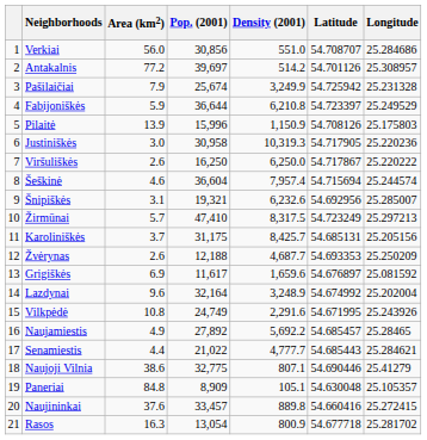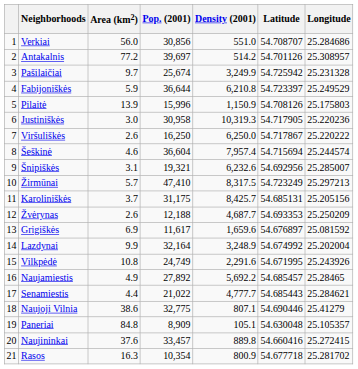 <table class="sortable wikitable" style="text-align: left; margin: 0 0 0 0;">
 <tr>
 <th height=40px> </th>
 <th>Neighborhoods</th>
 <th>Area (km<sup>2</sup>)</th>
 <th><a href='#'>Pop.</a> (2001)</th>
 <th><a href='#'>Density</a> (2001)</th>
 <th>Latitude</th>
 <th>Longitude</th>
 </tr>
 <tr>
 <td align=right>1</td>
 <td><a href='#'>Verkiai</a></td>
 <td align=right>56.0</td>
 <td align=right>30,856</td>
 <td align=right>551.0</td>
 <td>54.708707</td>
 <td>25.284686</td>
 </tr>
 <tr>
 <td align=right>2</td>
 <td><a href='#'>Antakalnis</a></td>
 <td align=right>77.2</td>
 <td align=right>39,697</td>
 <td align=right>514.2</td>
 <td>54.701126</td>
 <td>25.308957</td>
 </tr>
 <tr>
 <td align=right>3</td>
 <td><a href='#'>Pašilaičiai</a></td>
-<td align=right>7.9</td>
+<td align=right>9.7</td>
 <td align=right>25,674</td>
 <td align=right>3,249.9</td>
 <td>54.725942</td>
 <td>25.231328</td>
 </tr>
 <tr>
 <td align=right>4</td>
 <td><a href='#'>Fabijoniškės</a></td>
 <td align=right>5.9</td>
 <td align=right>36,644</td>
 <td align=right>6,210.8</td>
 <td>54.723397</td>
 <td>25.249529</td>
 </tr>
 <tr>
 <td align=right>5</td>
 <td><a href='#'>Pilaitė</a></td>
 <td align=right>13.9</td>
 <td align=right>15,996</td>
 <td align=right>1,150.9</td>
 <td>54.708126</td>
 <td>25.175803</td>
 </tr>
 <tr>
 <td align=right>6</td>
 <td><a href='#'>Justiniškės</a></td>
 <td align=right>3.0</td>
 <td align=right>30,958</td>
 <td align=right>10,319.3</td>
 <td>54.717905</td>
 <td>25.220236</td>
 </tr>
 <tr>
 <td align=right>7</td>
 <td><a href='#'>Viršuliškės</a></td>
 <td align=right>2.6</td>
 <td align=right>16,250</td>
 <td align=right>6,250.0</td>
 <td>54.717867</td>
 <td>25.220222</td>
 </tr>
 <tr>
 <td align=right>8</td>
 <td><a href='#'>Šeškinė</a></td>
 <td align=right>4.6</td>
 <td align=right>36,604</td>
 <td align=right>7,957.4</td>
 <td>54.715694</td>
 <td>25.244574</td>
 </tr>
 <tr>
 <td align=right>9</td>
 <td><a href='#'>Šnipiškės</a></td>
 <td align=right>3.1</td>
 <td align=right>19,321</td>
 <td align=right>6,232.6</td>
 <td>54.692956</td>
 <td>25.285007</td>
 </tr>
 <tr>
 <td align=right>10</td>
 <td><a href='#'>Žirmūnai</a></td>
 <td align=right>5.7</td>
 <td align=right>47,410</td>
 <td align=right>8,317.5</td>
 <td>54.723249</td>
 <td>25.297213</td>
 </tr>
 <tr>
 <td align=right>11</td>
 <td><a href='#'>Karoliniškės</a></td>
 <td align=right>3.7</td>
 <td align=right>31,175</td>
 <td align=right>8,425.7</td>
 <td>54.685131</td>
 <td>25.205156</td>
 </tr>
 <tr>
 <td align=right>12</td>
 <td><a href='#'>Žvėrynas</a></td>
 <td align=right>2.6</td>
 <td align=right>12,188</td>
 <td align=right>4,687.7</td>
 <td>54.693353</td>
 <td>25.250209</td>
 </tr>
 <tr>
 <td align=right>13</td>
 <td><a href='#'>Grigiškės</a></td>
 <td align=right>6.9</td>
 <td align=right>11,617</td>
 <td align=right>1,659.6</td>
 <td>54.676897</td>
 <td>25.081592</td>
 </tr>
 <tr>
 <td align=right>14</td>
 <td><a href='#'>Lazdynai</a></td>
-<td align=right>9.6</td>
+<td align=right>9.9</td>
 <td align=right>32,164</td>
 <td align=right>3,248.9</td>
 <td>54.674992</td>
 <td>25.202004</td>
 </tr>
 <tr>
 <td align=right>15</td>
 <td><a href='#'>Vilkpėdė</a></td>
 <td align=right>10.8</td>
 <td align=right>24,749</td>
 <td align=right>2,291.6</td>
 <td>54.671995</td>
 <td>25.243926</td>
 </tr>
 <tr>
 <td align=right>16</td>
 <td><a href='#'>Naujamiestis</a></td>
 <td align=right>4.9</td>
 <td align=right>27,892</td>
 <td align=right>5,692.2</td>
 <td>54.685457</td>
 <td>25.28465</td>
 </tr>
 <tr>
 <td align=right>17</td>
 <td><a href='#'>Senamiestis</a></td>
 <td align=right>4.4</td>
 <td align=right>21,022</td>
 <td align=right>4,777.7</td>
 <td>54.685443</td>
 <td>25.284621</td>
 </tr>
 <tr>
 <td align=right>18</td>
 <td><a href='#'>Naujoji Vilnia</a></td>
 <td align=right>38.6</td>
 <td align=right>32,775</td>
 <td align=right>807.1</td>
 <td>54.690446</td>
 <td>25.41279</td>
 </tr>
 <tr>
 <td align=right>19</td>
 <td><a href='#'>Paneriai</a></td>
 <td align=right>84.8</td>
 <td align=right>8,909</td>
 <td align=right>105.1</td>
 <td>54.630048</td>
 <td>25.105357</td>
 </tr>
 <tr>
 <td align=right>20</td>
 <td><a href='#'>Naujininkai</a></td>
 <td align=right>37.6</td>
 <td align=right>33,457</td>
 <td align=right>889.8</td>
 <td>54.660416</td>
 <td>25.272415</td>
 </tr>
 <tr>
 <td align=right>21</td>
 <td><a href='#'>Rasos</a></td>
 <td align=right>16.3</td>
-<td align=right>13,054</td>
+<td align=right>10,354</td>
 <td align=right>800.9</td>
 <td>54.677718</td>
 <td>25.281702</td>
 </tr>
 </table>
